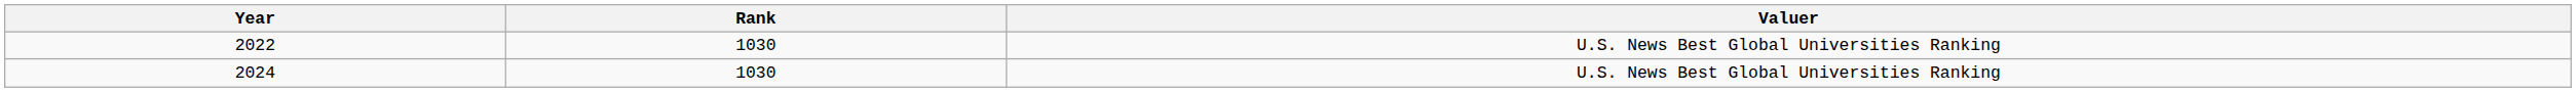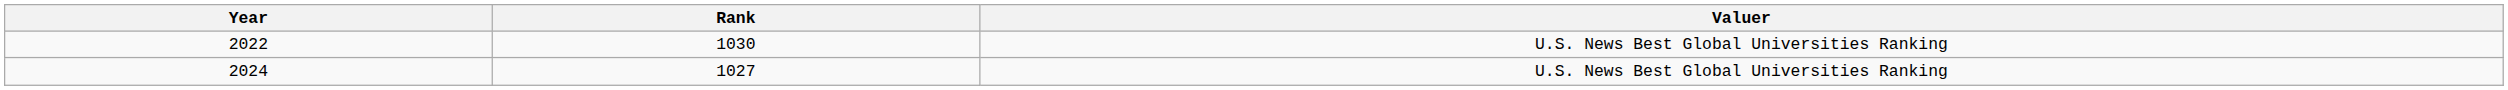 <table class="wikitable sortable" width="100%">
 <tr>
 <th width="8%">Year</th>
 <th width="8%">Rank</th>
 <th width="25%">Valuer</th>
 </tr>
 <tr>
 <td align="center">2022</td>
 <td align="center">1030</td>
 <td align="center">U.S. News Best Global Universities Ranking</td>
 </tr>
 <tr>
 <td align="center">2024</td>
-<td align="center">1030</td>
+<td align="center">1027</td>
 <td align="center">U.S. News Best Global Universities Ranking</td>
 </tr>
 </table>
